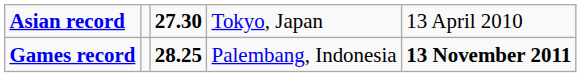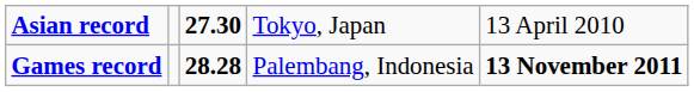 <table class="wikitable">
 <tr>
 <td><strong><a href='#'>Asian record</a></strong></td>
 <td></td>
 <td><strong>27.30</strong></td>
 <td><a href='#'>Tokyo</a>, Japan</td>
 <td>13 April 2010</td>
 </tr>
 <tr>
 <td><strong><a href='#'>Games record</a></strong></td>
 <td></td>
-<td><strong>28.25</strong></td>
+<td><strong>28.28</strong></td>
 <td><a href='#'>Palembang</a>, Indonesia</td>
 <td><strong>13 November 2011</strong></td>
 </tr>
 </table>
